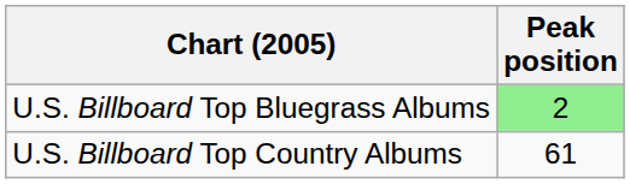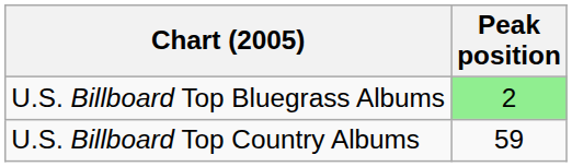 <table class="wikitable">
 <tr>
 <th>Chart (2005)</th>
 <th>Peak<br>position</th>
 </tr>
 <tr>
 <td>U.S. <em>Billboard</em> Top Bluegrass Albums</td>
 <td align="center" style="background: lightgreen;">2</td>
 </tr>
 <tr>
 <td>U.S. <em>Billboard</em> Top Country Albums</td>
-<td align="center">61</td>
+<td align="center">59</td>
 </tr>
 </table>
